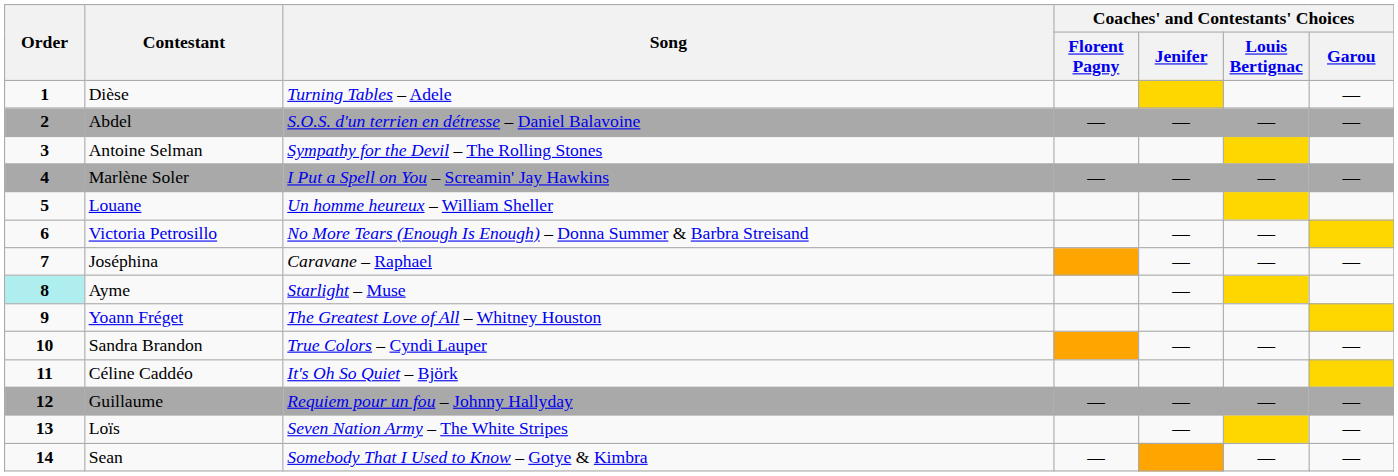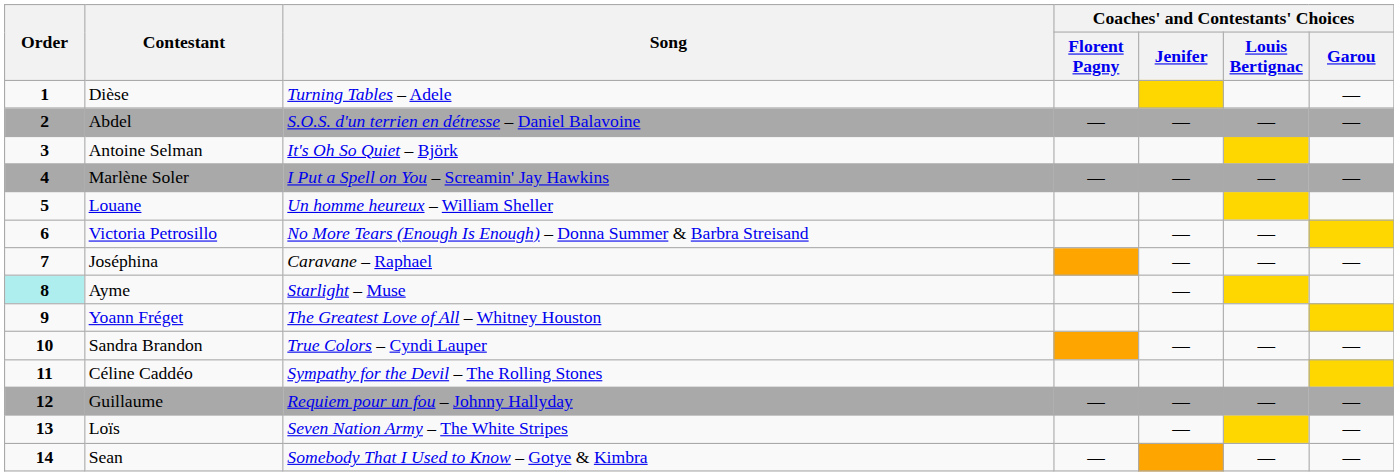 <table class="wikitable" style="width:100%;">
 <tr>
 <th rowspan=2>Order</th>
 <th rowspan=2>Contestant</th>
 <th rowspan=2>Song</th>
 <th colspan=4>Coaches' and Contestants' Choices</th>
 </tr>
 <tr>
 <th width="70"><a href='#'>Florent Pagny</a></th>
 <th width="70"><a href='#'>Jenifer</a></th>
 <th width="70"><a href='#'>Louis Bertignac</a></th>
 <th width="70"><a href='#'>Garou</a></th>
 </tr>
 <tr>
 <td align="center"><strong>1</strong></td>
 <td>Dièse</td>
 <td><em><a href='#'>Turning Tables</a></em> – <a href='#'>Adele</a></td>
 <td style="text-align:center;"></td>
 <td style="background:gold;text-align:center;"></td>
 <td style="text-align:center;"></td>
 <td align="center">—</td>
 </tr>
 <tr>
 <td style="background:darkgrey;text-align:center;"><strong>2</strong></td>
 <td style="background:darkgrey;text-align:left;">Abdel</td>
 <td style="background:darkgrey;text-align:left;"><em><a href='#'>S.O.S. d'un terrien en détresse</a></em> – <a href='#'>Daniel Balavoine</a></td>
 <td style="background:darkgrey;text-align:center;">—</td>
 <td style="background:darkgrey;text-align:center;">—</td>
 <td style="background:darkgrey;text-align:center;">—</td>
 <td style="background:darkgrey;text-align:center;">—</td>
 </tr>
 <tr>
 <td align="center"><strong>3</strong></td>
 <td>Antoine Selman</td>
-<td><em><a href='#'>Sympathy for the Devil</a></em> – <a href='#'>The Rolling Stones</a></td>
+<td><em><a href='#'>It's Oh So Quiet</a></em> – <a href='#'>Björk</a></td>
 <td style="text-align:center;"></td>
 <td style="text-align:center;"></td>
 <td style="background:gold;text-align:center;"></td>
 <td style="text-align:center;"></td>
 </tr>
 <tr>
 <td style="background:darkgrey;text-align:center;"><strong>4</strong></td>
 <td style="background:darkgrey;text-align:left;">Marlène Soler</td>
 <td style="background:darkgrey;text-align:left;"><em><a href='#'>I Put a Spell on You</a></em> – <a href='#'>Screamin' Jay Hawkins</a></td>
 <td style="background:darkgrey;text-align:center;">—</td>
 <td style="background:darkgrey;text-align:center;">—</td>
 <td style="background:darkgrey;text-align:center;">—</td>
 <td style="background:darkgrey;text-align:center;">—</td>
 </tr>
 <tr>
 <td align="center"><strong>5</strong></td>
 <td><a href='#'>Louane</a></td>
 <td><em><a href='#'>Un homme heureux</a></em> – <a href='#'>William Sheller</a></td>
 <td style="text-align:center;"></td>
 <td style="text-align:center;"></td>
 <td style="background:gold;text-align:center;"></td>
 <td style="text-align:center;"></td>
 </tr>
 <tr>
 <td align="center"><strong>6</strong></td>
 <td><a href='#'>Victoria Petrosillo</a></td>
 <td><em><a href='#'>No More Tears (Enough Is Enough)</a></em> – <a href='#'>Donna Summer</a> & <a href='#'>Barbra Streisand</a></td>
 <td style="text-align:center;"></td>
 <td align="center">—</td>
 <td align="center">—</td>
 <td style="background:gold;text-align:center;"></td>
 </tr>
 <tr>
 <td align="center"><strong>7</strong></td>
 <td>Joséphina</td>
 <td><em>Caravane</em> – <a href='#'>Raphael</a></td>
 <td style="background:orange;text-align:center;"></td>
 <td align="center">—</td>
 <td align="center">—</td>
 <td align="center">—</td>
 </tr>
 <tr>
 <td align="center" style="background: paleturquoise;"><strong>8</strong></td>
 <td>Ayme</td>
 <td><em><a href='#'>Starlight</a></em> – <a href='#'>Muse</a></td>
 <td style="text-align:center;"></td>
 <td align="center">—</td>
 <td style="background:gold;text-align:center;"></td>
 <td style="text-align:center;"></td>
 </tr>
 <tr>
 <td align="center"><strong>9</strong></td>
 <td><a href='#'>Yoann Fréget</a></td>
 <td><em><a href='#'>The Greatest Love of All</a></em> – <a href='#'>Whitney Houston</a></td>
 <td style="text-align:center;"></td>
 <td style="text-align:center;"></td>
 <td style="text-align:center;"></td>
 <td style="background:gold;text-align:center;"></td>
 </tr>
 <tr>
 <td align="center"><strong>10</strong></td>
 <td>Sandra Brandon</td>
 <td><em><a href='#'>True Colors</a></em> – <a href='#'>Cyndi Lauper</a></td>
 <td style="background:orange;text-align:center;"></td>
 <td align="center">—</td>
 <td align="center">—</td>
 <td align="center">—</td>
 </tr>
 <tr>
 <td align="center"><strong>11</strong></td>
 <td>Céline Caddéo</td>
-<td><em><a href='#'>It's Oh So Quiet</a></em> – <a href='#'>Björk</a></td>
+<td><em><a href='#'>Sympathy for the Devil</a></em> – <a href='#'>The Rolling Stones</a></td>
 <td style="text-align:center;"></td>
 <td style="text-align:center;"></td>
 <td style="text-align:center;"></td>
 <td style="background:gold;text-align:center;"></td>
 </tr>
 <tr>
 <td style="background:darkgrey;text-align:center;"><strong>12</strong></td>
 <td style="background:darkgrey;text-align:left;">Guillaume</td>
 <td style="background:darkgrey;text-align:left;"><em><a href='#'>Requiem pour un fou</a></em> – <a href='#'>Johnny Hallyday</a></td>
 <td style="background:darkgrey;text-align:center;">—</td>
 <td style="background:darkgrey;text-align:center;">—</td>
 <td style="background:darkgrey;text-align:center;">—</td>
 <td style="background:darkgrey;text-align:center;">—</td>
 </tr>
 <tr>
 <td align="center"><strong>13</strong></td>
 <td>Loïs</td>
 <td><em><a href='#'>Seven Nation Army</a></em> – <a href='#'>The White Stripes</a></td>
 <td style="text-align:center;"></td>
 <td align="center">—</td>
 <td style="background:gold;text-align:center;"></td>
 <td align="center">—</td>
 </tr>
 <tr>
 <td align="center"><strong>14</strong></td>
 <td>Sean</td>
 <td><em><a href='#'>Somebody That I Used to Know</a></em> – <a href='#'>Gotye</a> & <a href='#'>Kimbra</a></td>
 <td align="center">—</td>
 <td style="background:orange;text-align:center;"></td>
 <td align="center">—</td>
 <td align="center">—</td>
 </tr>
 </table>
